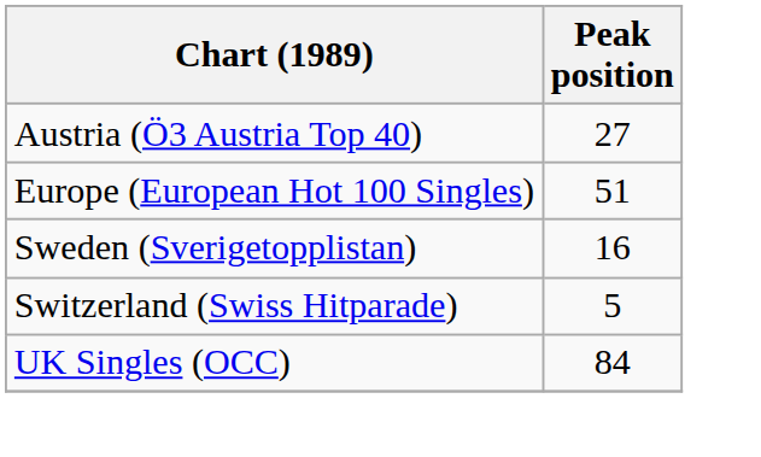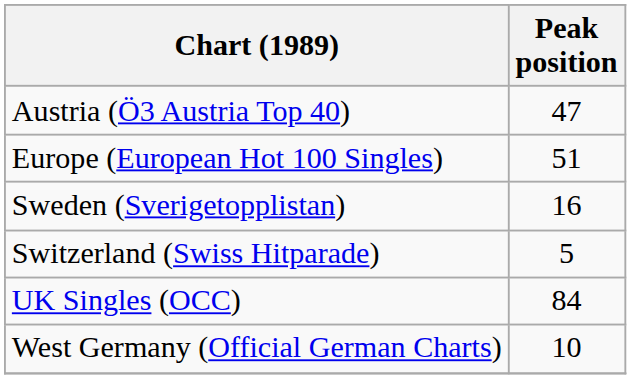 <table class="wikitable sortable">
 <tr>
 <th align="left">Chart (1989)</th>
 <th align="left">Peak<br>position</th>
 </tr>
 <tr>
 <td align="left">Austria (<a href='#'>Ö3 Austria Top 40</a>)</td>
-<td align="center">27</td>
+<td align="center">47</td>
 </tr>
 <tr>
 <td align="left">Europe (<a href='#'>European Hot 100 Singles</a>)</td>
 <td align="center">51</td>
 </tr>
 <tr>
 <td align="left">Sweden (<a href='#'>Sverigetopplistan</a>)</td>
 <td align="center">16</td>
 </tr>
 <tr>
 <td align="left">Switzerland (<a href='#'>Swiss Hitparade</a>)</td>
 <td align="center">5</td>
 </tr>
 <tr>
 <td align="left"><a href='#'>UK Singles</a> (<a href='#'>OCC</a>)</td>
 <td align="center">84</td>
 </tr>
 <tr>
+<td align="left">West Germany (<a href='#'>Official German Charts</a>)</td>
+<td align="center">10</td>
+</tr>
+<tr>
 </tr>
 </table>
